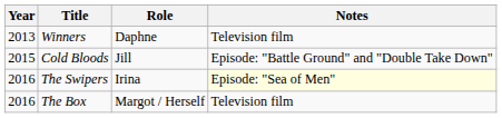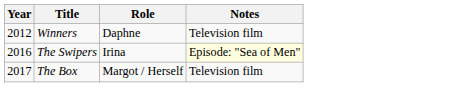 <table class="wikitable">
 <tr>
 <th>Year</th>
 <th>Title</th>
 <th>Role</th>
 <th>Notes</th>
 </tr>
 <tr>
-<td>2013</td>
+<td>2012</td>
 <td><em>Winners</em></td>
 <td>Daphne</td>
 <td>Television film</td>
-</tr>
-<tr>
-<td>2015</td>
-<td><em>Cold Bloods</em></td>
-<td>Jill</td>
-<td>Episode: "Battle Ground" and "Double Take Down"</td>
 </tr>
 <tr>
 <td>2016</td>
 <td><em>The Swipers</em></td>
 <td>Irina</td>
 <td style="background: lightyellow;">Episode: "Sea of Men"</td>
 </tr>
 <tr>
-<td>2016</td>
+<td>2017</td>
 <td><em>The Box</em></td>
 <td>Margot / Herself</td>
 <td>Television film</td>
 </tr>
 </table>
